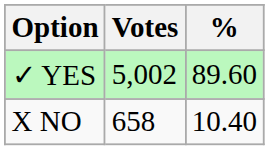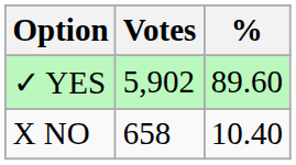 <table class="wikitable">
 <tr>
 <th>Option</th>
 <th>Votes</th>
 <th>%</th>
 </tr>
 <tr>
 <td style=background:#bbf8be>✓ YES</td>
-<td style=background:#bbf8be>5,002</td>
+<td style=background:#bbf8be>5,902</td>
 <td style=background:#bbf8be>89.60</td>
 </tr>
 <tr>
 <td>X NO</td>
 <td>658</td>
 <td>10.40</td>
 </tr>
 </table>
